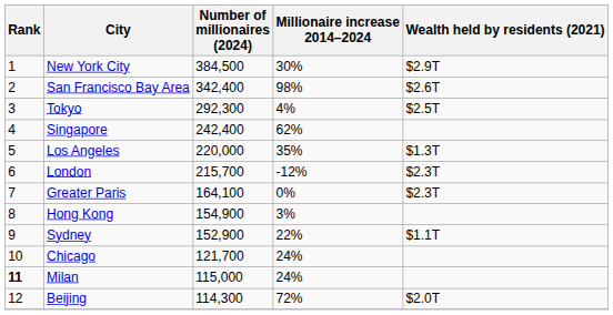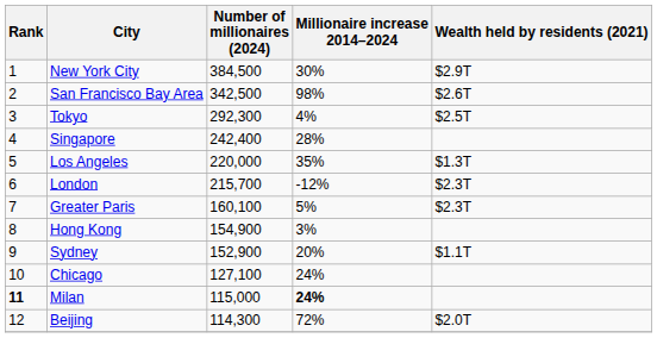 <table class="wikitable sortable">
 <tr>
 <th>Rank</th>
 <th>City</th>
 <th>Number of<br>millionaires<br>(2024)</th>
 <th>Millionaire increase<br> 2014–2024</th>
 <th>Wealth held by residents (2021)</th>
 </tr>
 <tr>
 <td>1</td>
 <td> <a href='#'>New York City</a></td>
 <td>384,500</td>
 <td>30%</td>
 <td>$2.9T</td>
 </tr>
 <tr>
 <td>2</td>
 <td> <a href='#'>San Francisco Bay Area</a></td>
-<td>342,400</td>
+<td>342,500</td>
 <td>98%</td>
 <td>$2.6T</td>
 </tr>
 <tr>
 <td>3</td>
 <td> <a href='#'>Tokyo</a></td>
 <td>292,300</td>
 <td>4%</td>
 <td>$2.5T</td>
 </tr>
 <tr>
 <td>4</td>
 <td> <a href='#'>Singapore</a></td>
 <td>242,400</td>
-<td>62%</td>
+<td>28%</td>
 <td></td>
 </tr>
 <tr>
 <td>5</td>
 <td> <a href='#'>Los Angeles</a></td>
 <td>220,000</td>
 <td>35%</td>
 <td>$1.3T</td>
 </tr>
 <tr>
 <td>6</td>
 <td> <a href='#'>London</a></td>
 <td>215,700</td>
 <td>-12%</td>
 <td>$2.3T</td>
 </tr>
 <tr>
 <td>7</td>
 <td> <a href='#'>Greater Paris</a></td>
-<td>164,100</td>
-<td>0%</td>
+<td>160,100</td>
+<td>5%</td>
 <td>$2.3T</td>
 </tr>
 <tr>
 <td>8</td>
 <td> <a href='#'>Hong Kong</a></td>
 <td>154,900</td>
 <td>3%</td>
 <td></td>
 </tr>
 <tr>
 <td>9</td>
 <td> <a href='#'>Sydney</a></td>
 <td>152,900</td>
-<td>22%</td>
+<td>20%</td>
 <td>$1.1T</td>
 </tr>
 <tr>
 <td>10</td>
 <td> <a href='#'>Chicago</a></td>
-<td>121,700</td>
+<td>127,100</td>
 <td>24%</td>
 <td></td>
 </tr>
 <tr>
 <td><strong>11</strong></td>
 <td> <a href='#'>Milan</a></td>
 <td>115,000</td>
-<td>24%</td>
+<td><strong>24%</strong></td>
 <td></td>
 </tr>
 <tr>
 <td>12</td>
 <td> <a href='#'>Beijing</a></td>
 <td>114,300</td>
 <td>72%</td>
 <td>$2.0T</td>
 </tr>
 <tr>
 </tr>
 </table>
